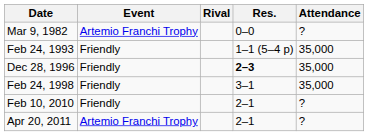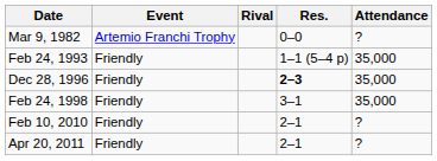 <table class="wikitable sortable">
 <tr>
 <th>Date</th>
 <th>Event</th>
 <th>Rival</th>
 <th>Res.</th>
 <th>Attendance</th>
 </tr>
 <tr>
 <td>Mar 9, 1982</td>
 <td><a href='#'>Artemio Franchi Trophy</a></td>
 <td></td>
 <td>0–0</td>
 <td>?</td>
 </tr>
 <tr>
 <td>Feb 24, 1993</td>
 <td>Friendly</td>
 <td></td>
 <td>1–1 (5–4 p)</td>
 <td>35,000</td>
 </tr>
 <tr>
 <td>Dec 28, 1996</td>
 <td>Friendly</td>
 <td></td>
 <td><strong>2–3</strong></td>
 <td>35,000</td>
 </tr>
 <tr>
 <td>Feb 24, 1998</td>
 <td>Friendly</td>
 <td></td>
 <td>3–1</td>
 <td>35,000</td>
 </tr>
 <tr>
 <td>Feb 10, 2010</td>
 <td>Friendly</td>
 <td></td>
 <td>2–1</td>
 <td>?</td>
 </tr>
 <tr>
 <td>Apr 20, 2011</td>
-<td><a href='#'>Artemio Franchi Trophy</a></td>
+<td>Friendly</td>
 <td></td>
 <td>2–1</td>
 <td>?</td>
 </tr>
 </table>
